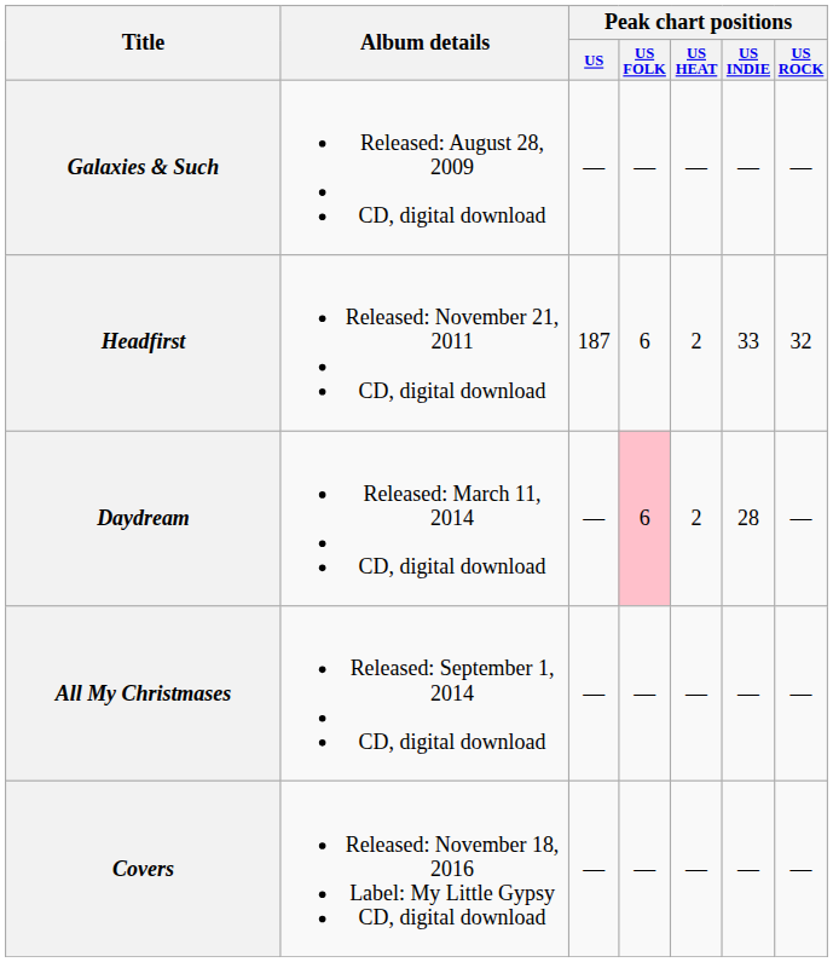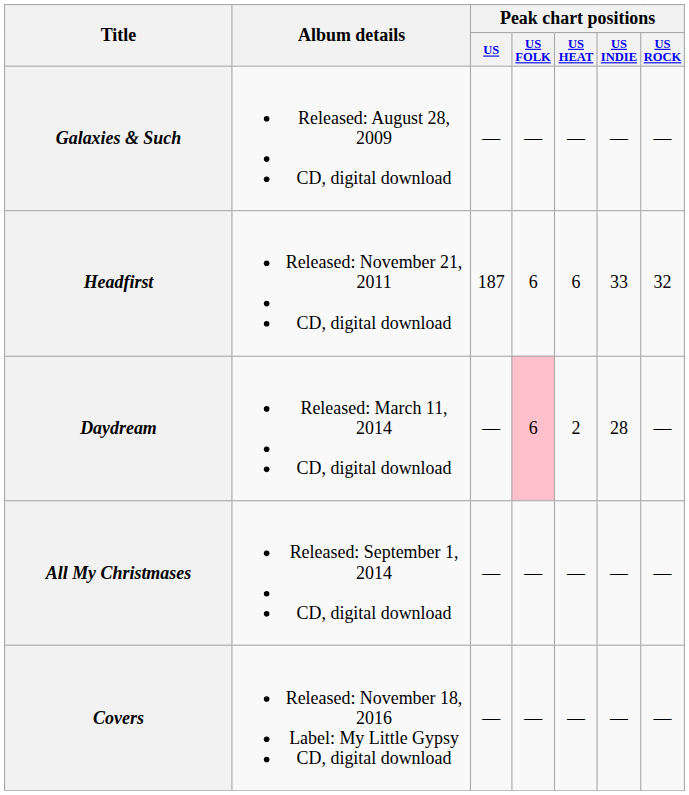 <table class="wikitable plainrowheaders" style="text-align:center;">
 <tr>
 <th scope="col" rowspan="2" style="width:16em;">Title</th>
 <th scope="col" rowspan="2" style="width:16em;">Album details</th>
 <th scope="col" colspan="5">Peak chart positions</th>
 </tr>
 <tr>
 <th style="width:3em; font-size:70%"><a href='#'>US</a></th>
 <th style="width:3em; font-size:70%"><a href='#'>US<br>FOLK</a></th>
 <th style="width:3em; font-size:70%"><a href='#'>US<br>HEAT</a></th>
 <th style="width:3em; font-size:70%"><a href='#'>US<br>INDIE</a></th>
 <th style="width:3em; font-size:70%"><a href='#'>US<br>ROCK</a></th>
 </tr>
 <tr>
 <th scope="row"><em>Galaxies & Such</em></th>
 <td><br><ul><li>Released: August 28, 2009</li><li></li><li>CD, digital download</li></ul></td>
 <td>—</td>
 <td>—</td>
 <td>—</td>
 <td>—</td>
 <td>—</td>
 </tr>
 <tr>
 <th scope="row"><em>Headfirst</em></th>
 <td><br><ul><li>Released: November 21, 2011</li><li></li><li>CD, digital download</li></ul></td>
 <td>187</td>
 <td>6</td>
-<td>2</td>
+<td>6</td>
 <td>33</td>
 <td>32</td>
 </tr>
 <tr>
 <th scope="row"><em>Daydream</em></th>
 <td><br><ul><li>Released: March 11, 2014</li><li></li><li>CD, digital download</li></ul></td>
 <td>—</td>
 <td style="background: pink;">6</td>
 <td>2</td>
 <td>28</td>
 <td>—</td>
 </tr>
 <tr>
 <th scope="row"><em>All My Christmases</em></th>
 <td><br><ul><li>Released: September 1, 2014</li><li></li><li>CD, digital download</li></ul></td>
 <td>—</td>
 <td>—</td>
 <td>—</td>
 <td>—</td>
 <td>—</td>
 </tr>
 <tr>
 <th scope="row"><em>Covers</em></th>
 <td><br><ul><li>Released: November 18, 2016</li><li>Label: My Little Gypsy</li><li>CD, digital download</li></ul></td>
 <td>—</td>
 <td>—</td>
 <td>—</td>
 <td>—</td>
 <td>—</td>
 </tr>
 </table>
